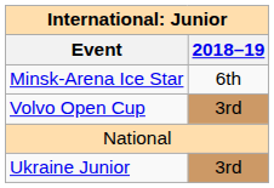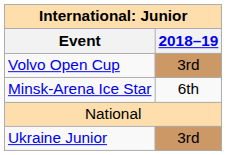 <table class="wikitable" style="text-align:center">
 <tr>
 <th colspan="2" style="background-color: #ffdead; " align="center">International: Junior</th>
 </tr>
 <tr>
 <th>Event</th>
 <th><a href='#'>2018–19</a></th>
 </tr>
 <tr>
+<td align=left><a href='#'>Volvo Open Cup</a></td>
+<td bgcolor=cc9966>3rd</td>
+</tr>
+<tr>
 <td align=left><a href='#'>Minsk-Arena Ice Star</a></td>
 <td>6th</td>
-</tr>
-<tr>
-<td align=left><a href='#'>Volvo Open Cup</a></td>
-<td bgcolor=cc9966>3rd</td>
 </tr>
 <tr>
 <td colspan="2" style="background-color: #ffdead; " align="center">National</td>
 </tr>
 <tr>
 <td align=left><a href='#'>Ukraine Junior</a></td>
 <td bgcolor=cc9966>3rd</td>
 </tr>
 </table>
